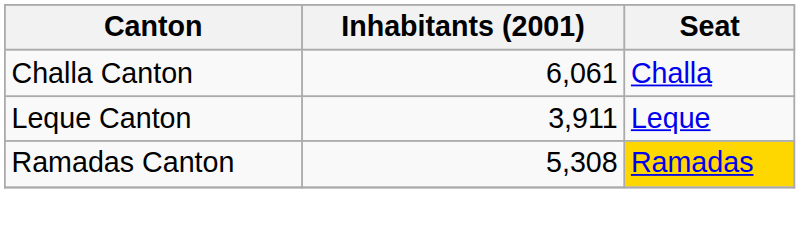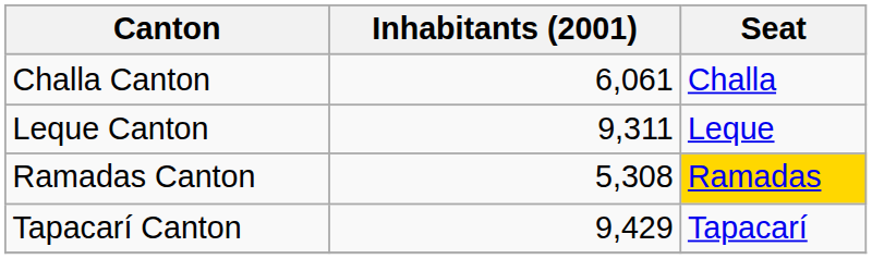 <table class="wikitable" border="1" style="width:35%;" border="1">
 <tr bgcolor=silver>
 <th>Canton</th>
 <th>Inhabitants (2001)</th>
 <th>Seat</th>
 </tr>
 <tr>
 <td>Challa Canton</td>
 <td align="right">6,061</td>
 <td><a href='#'>Challa</a></td>
 </tr>
 <tr>
 <td>Leque Canton</td>
-<td align="right">3,911</td>
+<td align="right">9,311</td>
 <td><a href='#'>Leque</a></td>
 </tr>
 <tr>
 <td>Ramadas Canton</td>
 <td align="right">5,308</td>
 <td style="background: gold;"><a href='#'>Ramadas</a></td>
 </tr>
 <tr>
+<td>Tapacarí Canton</td>
+<td align="right">9,429</td>
+<td><a href='#'>Tapacarí</a></td>
+</tr>
+<tr>
 </tr>
 </table>
